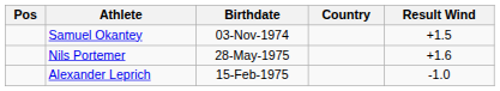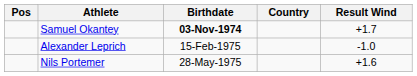 <table class="wikitable"  style="text-align:center; width:70%;">
 <tr>
 <th>Pos</th>
 <th>Athlete</th>
 <th>Birthdate</th>
 <th>Country</th>
 <th>Result Wind</th>
 </tr>
 <tr>
 <td align=center></td>
 <td align=left><a href='#'>Samuel Okantey</a></td>
-<td>03-Nov-1974</td>
+<td><strong>03-Nov-1974</strong></td>
 <td align=left></td>
-<td> +1.5</td>
+<td> +1.7</td>
+</tr>
+<tr>
+<td align=center></td>
+<td align=left><a href='#'>Alexander Leprich</a></td>
+<td>15-Feb-1975</td>
+<td align=left></td>
+<td> -1.0</td>
 </tr>
 <tr>
 <td align=center></td>
 <td align=left><a href='#'>Nils Portemer</a></td>
 <td>28-May-1975</td>
 <td align=left></td>
 <td> +1.6</td>
 </tr>
-<tr>
-<td align=center></td>
-<td align=left><a href='#'>Alexander Leprich</a></td>
-<td>15-Feb-1975</td>
-<td align=left></td>
-<td> -1.0</td>
-</tr>
 </table>
